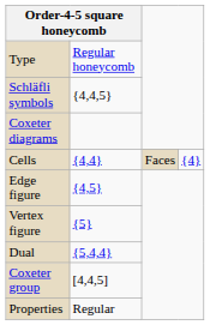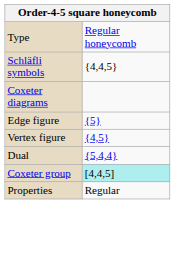 <table class="wikitable" align="right" style="margin-left:10px" width=240>
 <tr>
 <th bgcolor=#e7dcc3 colspan=2>Order-4-5 square honeycomb</th>
 </tr>
 <tr>
 <td bgcolor=#e7dcc3>Type</td>
 <td><a href='#'>Regular honeycomb</a></td>
 </tr>
 <tr>
 <td bgcolor=#e7dcc3><a href='#'>Schläfli symbols</a></td>
 <td>{4,4,5}</td>
 </tr>
 <tr>
 <td bgcolor=#e7dcc3><a href='#'>Coxeter diagrams</a></td>
 <td></td>
 </tr>
 <tr>
-<td bgcolor=#e7dcc3>Cells</td>
-<td><a href='#'>{4,4}</a> </td>
-<td bgcolor=#e7dcc3>Faces</td>
-<td><a href='#'>{4}</a></td>
-</tr>
-<tr>
 <td bgcolor=#e7dcc3>Edge figure</td>
-<td><a href='#'>{4,5}</a> </td>
+<td><a href='#'>{5}</a></td>
 </tr>
 <tr>
 <td bgcolor=#e7dcc3>Vertex figure</td>
-<td><a href='#'>{5}</a></td>
+<td><a href='#'>{4,5}</a> </td>
 </tr>
 <tr>
 <td bgcolor=#e7dcc3>Dual</td>
 <td><a href='#'>{5,4,4}</a></td>
 </tr>
 <tr>
 <td bgcolor=#e7dcc3><a href='#'>Coxeter group</a></td>
-<td>[4,4,5]</td>
+<td style="background: paleturquoise;">[4,4,5]</td>
 </tr>
 <tr>
 <td bgcolor=#e7dcc3>Properties</td>
 <td>Regular</td>
 </tr>
 </table>
